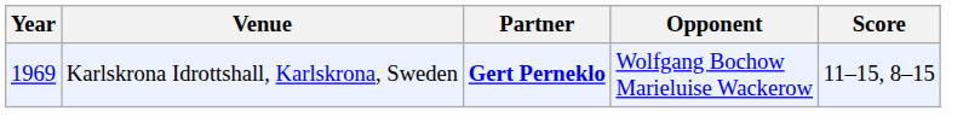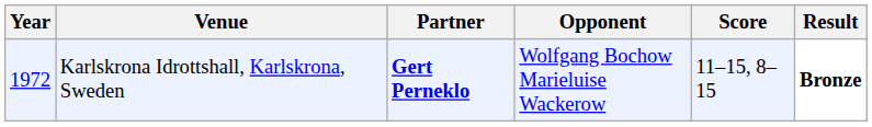 <table class="sortable wikitable" style="font-size: 90%;">
 <tr>
 <th>Year</th>
 <th>Venue</th>
 <th>Partner</th>
 <th>Opponent</th>
 <th>Score</th>
+<th>Result</th>
 </tr>
 <tr style="background:#ECF2FF">
-<td align="center"><a href='#'>1969</a></td>
+<td align="center"><a href='#'>1972</a></td>
 <td align="left">Karlskrona Idrottshall, <a href='#'>Karlskrona</a>, Sweden</td>
 <td align="left"><strong> <a href='#'>Gert Perneklo</a></strong></td>
 <td align="left"> <a href='#'>Wolfgang Bochow</a><br> <a href='#'>Marieluise Wackerow</a></td>
 <td align="left">11–15, 8–15</td>
+<td style="text-align:left; background:white"> <strong>Bronze</strong></td>
 </tr>
 </table>
